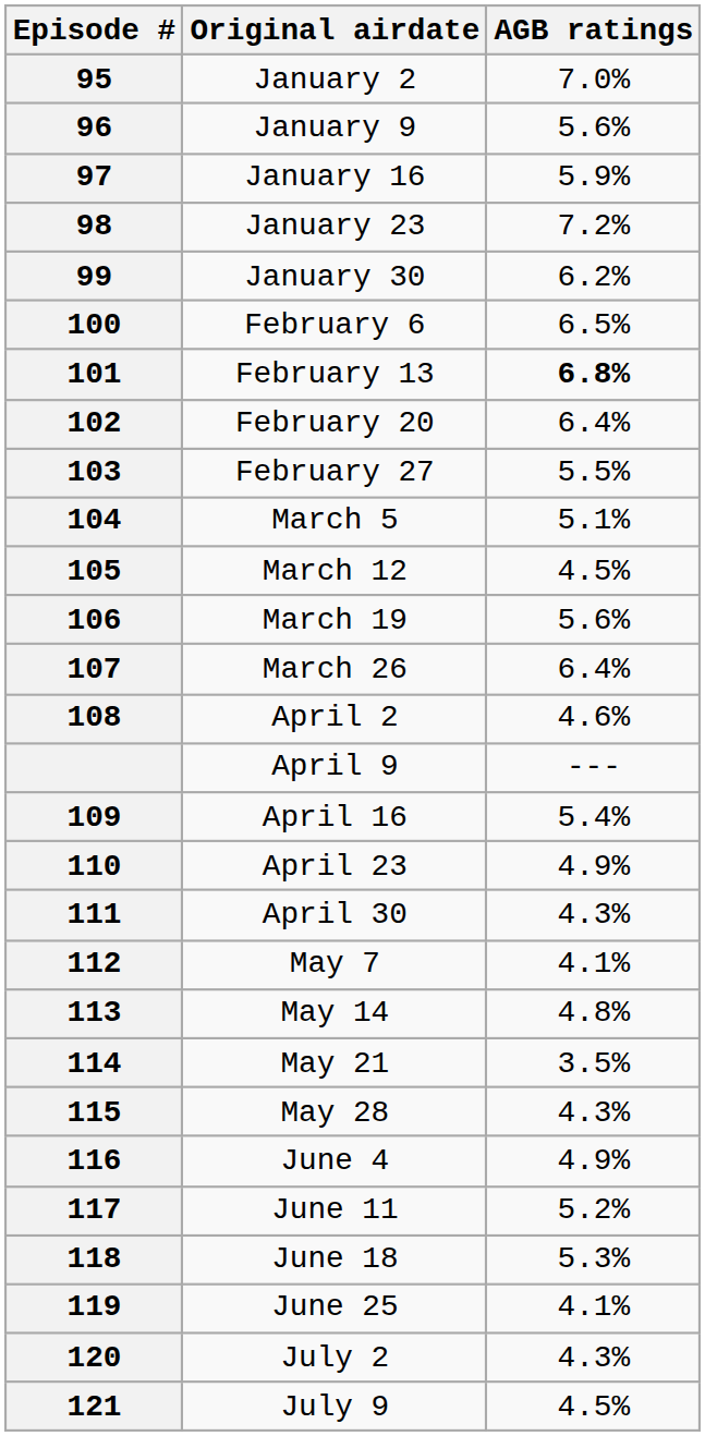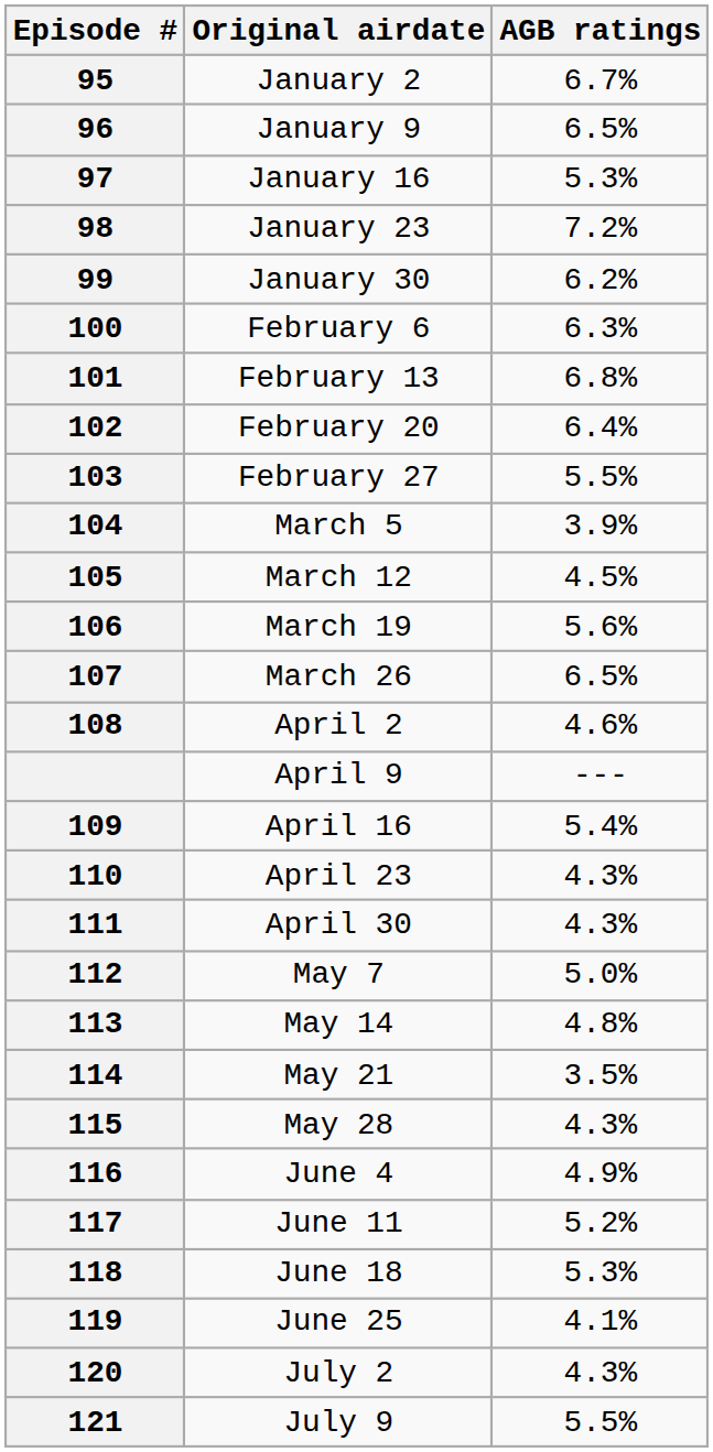 <table class="wikitable" style="text-align:center;">
 <tr>
 <th>Episode #</th>
 <th>Original airdate</th>
 <th>AGB ratings</th>
 </tr>
 <tr>
 <th>95</th>
 <td>January 2</td>
-<td>7.0%</td>
+<td>6.7%</td>
 </tr>
 <tr>
 <th>96</th>
 <td>January 9</td>
-<td>5.6%</td>
+<td>6.5%</td>
 </tr>
 <tr>
 <th>97</th>
 <td>January 16</td>
-<td>5.9%</td>
+<td>5.3%</td>
 </tr>
 <tr>
 <th>98</th>
 <td>January 23</td>
 <td>7.2%</td>
 </tr>
 <tr>
 <th>99</th>
 <td>January 30</td>
 <td>6.2%</td>
 </tr>
 <tr>
 <th>100</th>
 <td>February 6</td>
-<td>6.5%</td>
+<td>6.3%</td>
 </tr>
 <tr>
 <th>101</th>
 <td>February 13</td>
-<td><strong>6.8%</strong></td>
+<td>6.8%</td>
 </tr>
 <tr>
 <th>102</th>
 <td>February 20</td>
 <td>6.4%</td>
 </tr>
 <tr>
 <th>103</th>
 <td>February 27</td>
 <td>5.5%</td>
 </tr>
 <tr>
 <th>104</th>
 <td>March 5</td>
-<td>5.1%</td>
+<td>3.9%</td>
 </tr>
 <tr>
 <th>105</th>
 <td>March 12</td>
 <td>4.5%</td>
 </tr>
 <tr>
 <th>106</th>
 <td>March 19</td>
 <td>5.6%</td>
 </tr>
 <tr>
 <th>107</th>
 <td>March 26</td>
-<td>6.4%</td>
+<td>6.5%</td>
 </tr>
 <tr>
 <th>108</th>
 <td>April 2</td>
 <td>4.6%</td>
 </tr>
 <tr>
 <th></th>
 <td>April 9</td>
 <td>---</td>
 </tr>
 <tr>
 <th>109</th>
 <td>April 16</td>
 <td>5.4%</td>
 </tr>
 <tr>
 <th>110</th>
 <td>April 23</td>
-<td>4.9%</td>
+<td>4.3%</td>
 </tr>
 <tr>
 <th>111</th>
 <td>April 30</td>
 <td>4.3%</td>
 </tr>
 <tr>
 <th>112</th>
 <td>May 7</td>
-<td>4.1%</td>
+<td>5.0%</td>
 </tr>
 <tr>
 <th>113</th>
 <td>May 14</td>
 <td>4.8%</td>
 </tr>
 <tr>
 <th>114</th>
 <td>May 21</td>
 <td>3.5%</td>
 </tr>
 <tr>
 <th>115</th>
 <td>May 28</td>
 <td>4.3%</td>
 </tr>
 <tr>
 <th>116</th>
 <td>June 4</td>
 <td>4.9%</td>
 </tr>
 <tr>
 <th>117</th>
 <td>June 11</td>
 <td>5.2%</td>
 </tr>
 <tr>
 <th>118</th>
 <td>June 18</td>
 <td>5.3%</td>
 </tr>
 <tr>
 <th>119</th>
 <td>June 25</td>
 <td>4.1%</td>
 </tr>
 <tr>
 <th>120</th>
 <td>July 2</td>
 <td>4.3%</td>
 </tr>
 <tr>
 <th>121</th>
 <td>July 9</td>
-<td>4.5%</td>
+<td>5.5%</td>
 </tr>
 </table>
